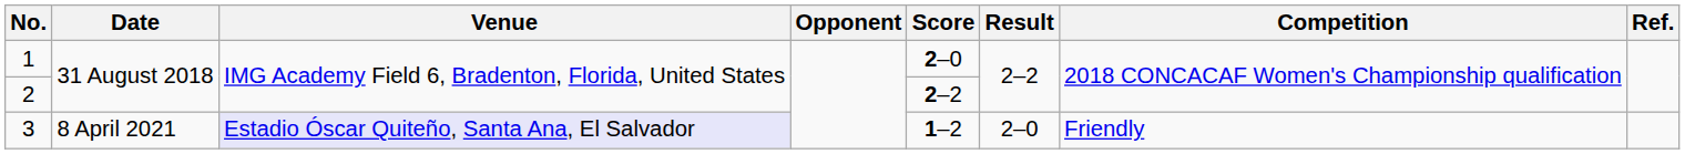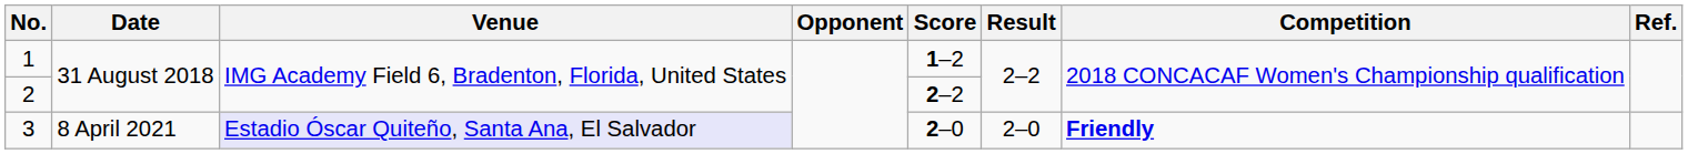 <table class="wikitable">
 <tr>
 <th>No.</th>
 <th>Date</th>
 <th>Venue</th>
 <th>Opponent</th>
 <th>Score</th>
 <th>Result</th>
 <th>Competition</th>
 <th>Ref.</th>
 </tr>
 <tr>
 <td style="text-align:center;">1</td>
 <td rowspan=2>31 August 2018</td>
 <td rowspan=2><a href='#'>IMG Academy</a> Field 6, <a href='#'>Bradenton</a>, <a href='#'>Florida</a>, United States</td>
 <td rowspan=3></td>
-<td style="text-align:center;"><strong>2</strong>–0</td>
+<td style="text-align:center;"><strong>1</strong>–2</td>
 <td rowspan=2 style="text-align:center;">2–2</td>
 <td rowspan=2><a href='#'>2018 CONCACAF Women's Championship qualification</a></td>
 <td rowspan=2></td>
 </tr>
 <tr style="text-align:center;">
 <td>2</td>
 <td><strong>2</strong>–2</td>
 </tr>
 <tr>
 <td style="text-align:center;">3</td>
 <td>8 April 2021</td>
 <td style="background: lavender;"><a href='#'>Estadio Óscar Quiteño</a>, <a href='#'>Santa Ana</a>, El Salvador</td>
-<td style="text-align:center;"><strong>1</strong>–2</td>
+<td style="text-align:center;"><strong>2</strong>–0</td>
 <td style="text-align:center;">2–0</td>
-<td><a href='#'>Friendly</a></td>
+<td><strong><a href='#'>Friendly</a></strong></td>
 <td></td>
 </tr>
 </table>
